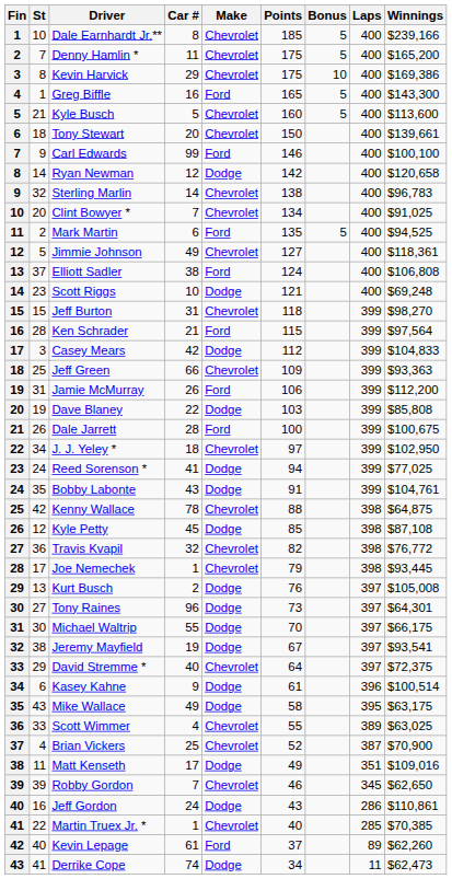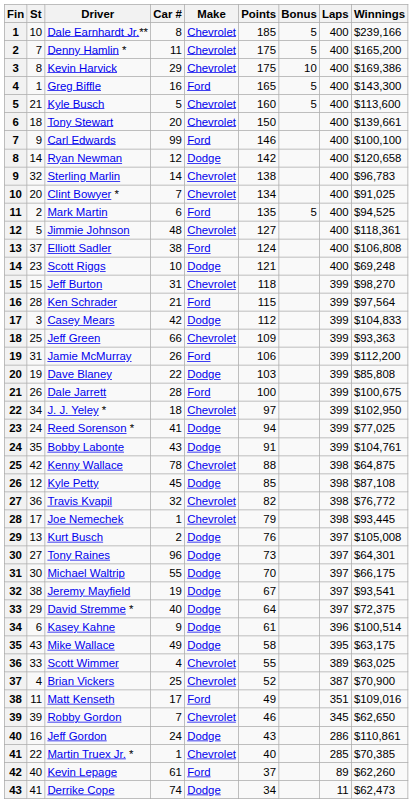 <table class="wikitable" style="font-size: 95%;" cellspacing="0" cellpadding="0" border="0">
 <tr>
 <th>Fin</th>
 <th>St</th>
 <th>Driver</th>
 <th>Car #</th>
 <th>Make</th>
 <th>Points</th>
 <th>Bonus</th>
 <th>Laps</th>
 <th>Winnings</th>
 </tr>
 <tr>
 <th>1</th>
 <td align="right">10</td>
 <td><a href='#'>Dale Earnhardt Jr.</a>**</td>
 <td align="right">8</td>
 <td><a href='#'>Chevrolet</a></td>
 <td align="right">185</td>
 <td align="right">5</td>
 <td align="right">400</td>
 <td>$239,166</td>
 </tr>
 <tr>
 <th>2</th>
 <td align="right">7</td>
 <td><a href='#'>Denny Hamlin</a> *</td>
 <td align="right">11</td>
 <td><a href='#'>Chevrolet</a></td>
 <td align="right">175</td>
 <td align="right">5</td>
 <td align="right">400</td>
 <td>$165,200</td>
 </tr>
 <tr>
 <th>3</th>
 <td align="right">8</td>
 <td><a href='#'>Kevin Harvick</a></td>
 <td align="right">29</td>
 <td><a href='#'>Chevrolet</a></td>
 <td align="right">175</td>
 <td align="right">10</td>
 <td align="right">400</td>
 <td>$169,386</td>
 </tr>
 <tr>
 <th>4</th>
 <td align="right">1</td>
 <td><a href='#'>Greg Biffle</a></td>
 <td align="right">16</td>
 <td><a href='#'>Ford</a></td>
 <td align="right">165</td>
 <td align="right">5</td>
 <td align="right">400</td>
 <td>$143,300</td>
 </tr>
 <tr>
 <th>5</th>
 <td align="right">21</td>
 <td><a href='#'>Kyle Busch</a></td>
 <td align="right">5</td>
 <td><a href='#'>Chevrolet</a></td>
 <td align="right">160</td>
 <td align="right">5</td>
 <td align="right">400</td>
 <td>$113,600</td>
 </tr>
 <tr>
 <th>6</th>
 <td align="right">18</td>
 <td><a href='#'>Tony Stewart</a></td>
 <td align="right">20</td>
 <td><a href='#'>Chevrolet</a></td>
 <td align="right">150</td>
 <td></td>
 <td align="right">400</td>
 <td>$139,661</td>
 </tr>
 <tr>
 <th>7</th>
 <td align="right">9</td>
 <td><a href='#'>Carl Edwards</a></td>
 <td align="right">99</td>
 <td><a href='#'>Ford</a></td>
 <td align="right">146</td>
 <td></td>
 <td align="right">400</td>
 <td>$100,100</td>
 </tr>
 <tr>
 <th>8</th>
 <td align="right">14</td>
 <td><a href='#'>Ryan Newman</a></td>
 <td align="right">12</td>
 <td><a href='#'>Dodge</a></td>
 <td align="right">142</td>
 <td></td>
 <td align="right">400</td>
 <td>$120,658</td>
 </tr>
 <tr>
 <th>9</th>
 <td align="right">32</td>
 <td><a href='#'>Sterling Marlin</a></td>
 <td align="right">14</td>
 <td><a href='#'>Chevrolet</a></td>
 <td align="right">138</td>
 <td></td>
 <td align="right">400</td>
 <td>$96,783</td>
 </tr>
 <tr>
 <th>10</th>
 <td align="right">20</td>
 <td><a href='#'>Clint Bowyer</a> *</td>
 <td align="right">7</td>
 <td><a href='#'>Chevrolet</a></td>
 <td align="right">134</td>
 <td></td>
 <td align="right">400</td>
 <td>$91,025</td>
 </tr>
 <tr>
 <th>11</th>
 <td align="right">2</td>
 <td><a href='#'>Mark Martin</a></td>
 <td align="right">6</td>
 <td><a href='#'>Ford</a></td>
 <td align="right">135</td>
 <td align="right">5</td>
 <td align="right">400</td>
 <td>$94,525</td>
 </tr>
 <tr>
 <th>12</th>
 <td align="right">5</td>
 <td><a href='#'>Jimmie Johnson</a></td>
-<td align="right">49</td>
+<td align="right">48</td>
 <td><a href='#'>Chevrolet</a></td>
 <td align="right">127</td>
 <td></td>
 <td align="right">400</td>
 <td>$118,361</td>
 </tr>
 <tr>
 <th>13</th>
 <td align="right">37</td>
 <td><a href='#'>Elliott Sadler</a></td>
 <td align="right">38</td>
 <td><a href='#'>Ford</a></td>
 <td align="right">124</td>
 <td></td>
 <td align="right">400</td>
 <td>$106,808</td>
 </tr>
 <tr>
 <th>14</th>
 <td align="right">23</td>
 <td><a href='#'>Scott Riggs</a></td>
 <td align="right">10</td>
 <td><a href='#'>Dodge</a></td>
 <td align="right">121</td>
 <td></td>
 <td align="right">400</td>
 <td>$69,248</td>
 </tr>
 <tr>
 <th>15</th>
 <td align="right">15</td>
 <td><a href='#'>Jeff Burton</a></td>
 <td align="right">31</td>
 <td><a href='#'>Chevrolet</a></td>
 <td align="right">118</td>
 <td></td>
 <td align="right">399</td>
 <td>$98,270</td>
 </tr>
 <tr>
 <th>16</th>
 <td align="right">28</td>
 <td><a href='#'>Ken Schrader</a></td>
 <td align="right">21</td>
 <td><a href='#'>Ford</a></td>
 <td align="right">115</td>
 <td></td>
 <td align="right">399</td>
 <td>$97,564</td>
 </tr>
 <tr>
 <th>17</th>
 <td align="right">3</td>
 <td><a href='#'>Casey Mears</a></td>
 <td align="right">42</td>
 <td><a href='#'>Dodge</a></td>
 <td align="right">112</td>
 <td></td>
 <td align="right">399</td>
 <td>$104,833</td>
 </tr>
 <tr>
 <th>18</th>
 <td align="right">25</td>
 <td><a href='#'>Jeff Green</a></td>
 <td align="right">66</td>
 <td><a href='#'>Chevrolet</a></td>
 <td align="right">109</td>
 <td></td>
 <td align="right">399</td>
 <td>$93,363</td>
 </tr>
 <tr>
 <th>19</th>
 <td align="right">31</td>
 <td><a href='#'>Jamie McMurray</a></td>
 <td align="right">26</td>
 <td><a href='#'>Ford</a></td>
 <td align="right">106</td>
 <td></td>
 <td align="right">399</td>
 <td>$112,200</td>
 </tr>
 <tr>
 <th>20</th>
 <td align="right">19</td>
 <td><a href='#'>Dave Blaney</a></td>
 <td align="right">22</td>
 <td><a href='#'>Dodge</a></td>
 <td align="right">103</td>
 <td></td>
 <td align="right">399</td>
 <td>$85,808</td>
 </tr>
 <tr>
 <th>21</th>
 <td align="right">26</td>
 <td><a href='#'>Dale Jarrett</a></td>
 <td align="right">28</td>
 <td><a href='#'>Ford</a></td>
 <td align="right">100</td>
 <td></td>
 <td align="right">399</td>
 <td>$100,675</td>
 </tr>
 <tr>
 <th>22</th>
 <td align="right">34</td>
 <td><a href='#'>J. J. Yeley</a> *</td>
 <td align="right">18</td>
 <td><a href='#'>Chevrolet</a></td>
 <td align="right">97</td>
 <td></td>
 <td align="right">399</td>
 <td>$102,950</td>
 </tr>
 <tr>
 <th>23</th>
 <td align="right">24</td>
 <td><a href='#'>Reed Sorenson</a> *</td>
 <td align="right">41</td>
 <td><a href='#'>Dodge</a></td>
 <td align="right">94</td>
 <td></td>
 <td align="right">399</td>
 <td>$77,025</td>
 </tr>
 <tr>
 <th>24</th>
 <td align="right">35</td>
 <td><a href='#'>Bobby Labonte</a></td>
 <td align="right">43</td>
 <td><a href='#'>Dodge</a></td>
 <td align="right">91</td>
 <td></td>
 <td align="right">399</td>
 <td>$104,761</td>
 </tr>
 <tr>
 <th>25</th>
 <td align="right">42</td>
 <td><a href='#'>Kenny Wallace</a></td>
 <td align="right">78</td>
 <td><a href='#'>Chevrolet</a></td>
 <td align="right">88</td>
 <td></td>
 <td align="right">398</td>
 <td>$64,875</td>
 </tr>
 <tr>
 <th>26</th>
 <td align="right">12</td>
 <td><a href='#'>Kyle Petty</a></td>
 <td align="right">45</td>
 <td><a href='#'>Dodge</a></td>
 <td align="right">85</td>
 <td></td>
 <td align="right">398</td>
 <td>$87,108</td>
 </tr>
 <tr>
 <th>27</th>
 <td align="right">36</td>
 <td><a href='#'>Travis Kvapil</a></td>
 <td align="right">32</td>
 <td><a href='#'>Chevrolet</a></td>
 <td align="right">82</td>
 <td></td>
 <td align="right">398</td>
 <td>$76,772</td>
 </tr>
 <tr>
 <th>28</th>
 <td align="right">17</td>
 <td><a href='#'>Joe Nemechek</a></td>
 <td align="right">1</td>
 <td><a href='#'>Chevrolet</a></td>
 <td align="right">79</td>
 <td></td>
 <td align="right">398</td>
 <td>$93,445</td>
 </tr>
 <tr>
 <th>29</th>
 <td align="right">13</td>
 <td><a href='#'>Kurt Busch</a></td>
 <td align="right">2</td>
 <td><a href='#'>Dodge</a></td>
 <td align="right">76</td>
 <td></td>
 <td align="right">397</td>
 <td>$105,008</td>
 </tr>
 <tr>
 <th>30</th>
 <td align="right">27</td>
 <td><a href='#'>Tony Raines</a></td>
 <td align="right">96</td>
 <td><a href='#'>Dodge</a></td>
 <td align="right">73</td>
 <td></td>
 <td align="right">397</td>
 <td>$64,301</td>
 </tr>
 <tr>
 <th>31</th>
 <td align="right">30</td>
 <td><a href='#'>Michael Waltrip</a></td>
 <td align="right">55</td>
 <td><a href='#'>Dodge</a></td>
 <td align="right">70</td>
 <td></td>
 <td align="right">397</td>
 <td>$66,175</td>
 </tr>
 <tr>
 <th>32</th>
 <td align="right">38</td>
 <td><a href='#'>Jeremy Mayfield</a></td>
 <td align="right">19</td>
 <td><a href='#'>Dodge</a></td>
 <td align="right">67</td>
 <td></td>
 <td align="right">397</td>
 <td>$93,541</td>
 </tr>
 <tr>
 <th>33</th>
 <td align="right">29</td>
 <td><a href='#'>David Stremme</a> *</td>
 <td align="right">40</td>
-<td><a href='#'>Chevrolet</a></td>
+<td><a href='#'>Dodge</a></td>
 <td align="right">64</td>
 <td></td>
 <td align="right">397</td>
 <td>$72,375</td>
 </tr>
 <tr>
 <th>34</th>
 <td align="right">6</td>
 <td><a href='#'>Kasey Kahne</a></td>
 <td align="right">9</td>
 <td><a href='#'>Dodge</a></td>
 <td align="right">61</td>
 <td></td>
 <td align="right">396</td>
 <td>$100,514</td>
 </tr>
 <tr>
 <th>35</th>
 <td align="right">43</td>
 <td><a href='#'>Mike Wallace</a></td>
 <td align="right">49</td>
 <td><a href='#'>Dodge</a></td>
 <td align="right">58</td>
 <td></td>
 <td align="right">395</td>
 <td>$63,175</td>
 </tr>
 <tr>
 <th>36</th>
 <td align="right">33</td>
 <td><a href='#'>Scott Wimmer</a></td>
 <td align="right">4</td>
 <td><a href='#'>Chevrolet</a></td>
 <td align="right">55</td>
 <td></td>
 <td align="right">389</td>
 <td>$63,025</td>
 </tr>
 <tr>
 <th>37</th>
 <td align="right">4</td>
 <td><a href='#'>Brian Vickers</a></td>
 <td align="right">25</td>
 <td><a href='#'>Chevrolet</a></td>
 <td align="right">52</td>
 <td></td>
 <td align="right">387</td>
 <td>$70,900</td>
 </tr>
 <tr>
 <th>38</th>
 <td align="right">11</td>
 <td><a href='#'>Matt Kenseth</a></td>
 <td align="right">17</td>
-<td><a href='#'>Dodge</a></td>
+<td><a href='#'>Ford</a></td>
 <td align="right">49</td>
 <td></td>
 <td align="right">351</td>
 <td>$109,016</td>
 </tr>
 <tr>
 <th>39</th>
 <td align="right">39</td>
 <td><a href='#'>Robby Gordon</a></td>
 <td align="right">7</td>
 <td><a href='#'>Chevrolet</a></td>
 <td align="right">46</td>
 <td></td>
 <td align="right">345</td>
 <td>$62,650</td>
 </tr>
 <tr>
 <th>40</th>
 <td align="right">16</td>
 <td><a href='#'>Jeff Gordon</a></td>
 <td align="right">24</td>
 <td><a href='#'>Dodge</a></td>
 <td align="right">43</td>
 <td></td>
 <td align="right">286</td>
 <td>$110,861</td>
 </tr>
 <tr>
 <th>41</th>
 <td align="right">22</td>
 <td><a href='#'>Martin Truex Jr.</a> *</td>
 <td align="right">1</td>
 <td><a href='#'>Chevrolet</a></td>
 <td align="right">40</td>
 <td></td>
 <td align="right">285</td>
 <td>$70,385</td>
 </tr>
 <tr>
 <th>42</th>
 <td align="right">40</td>
 <td><a href='#'>Kevin Lepage</a></td>
 <td align="right">61</td>
 <td><a href='#'>Ford</a></td>
 <td align="right">37</td>
 <td></td>
 <td align="right">89</td>
 <td>$62,260</td>
 </tr>
 <tr>
 <th>43</th>
 <td align="right">41</td>
 <td><a href='#'>Derrike Cope</a></td>
 <td align="right">74</td>
 <td><a href='#'>Dodge</a></td>
 <td align="right">34</td>
 <td></td>
 <td align="right">11</td>
 <td>$62,473</td>
 </tr>
 </table>
